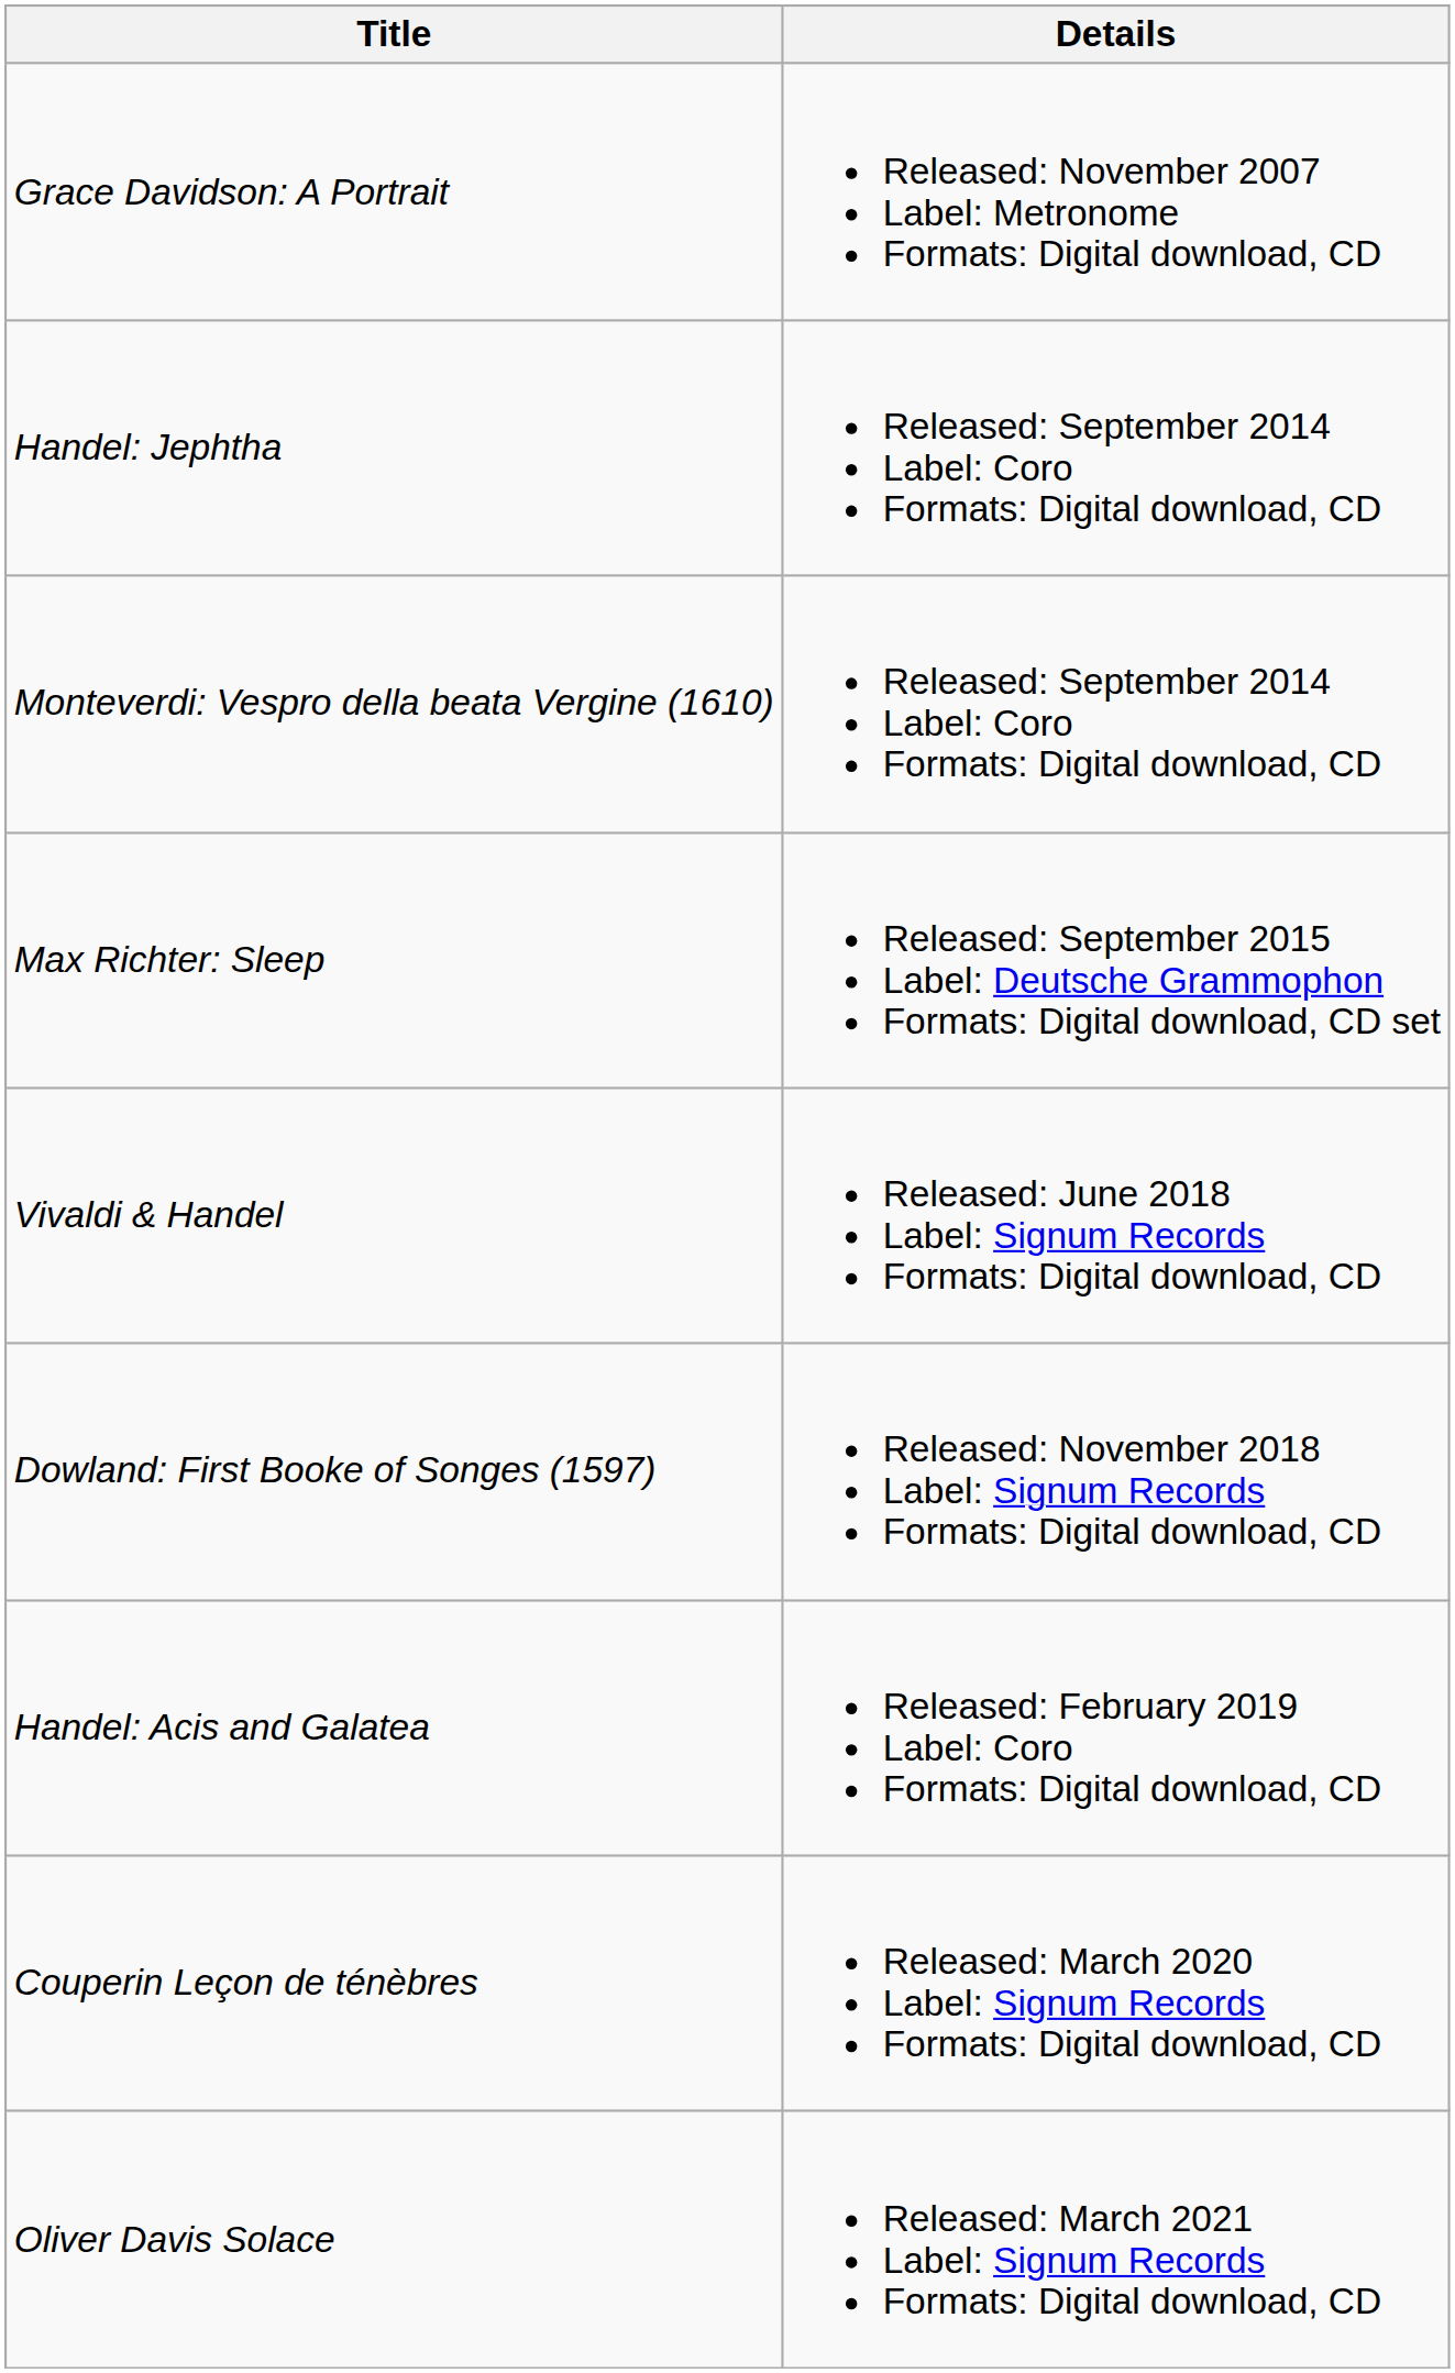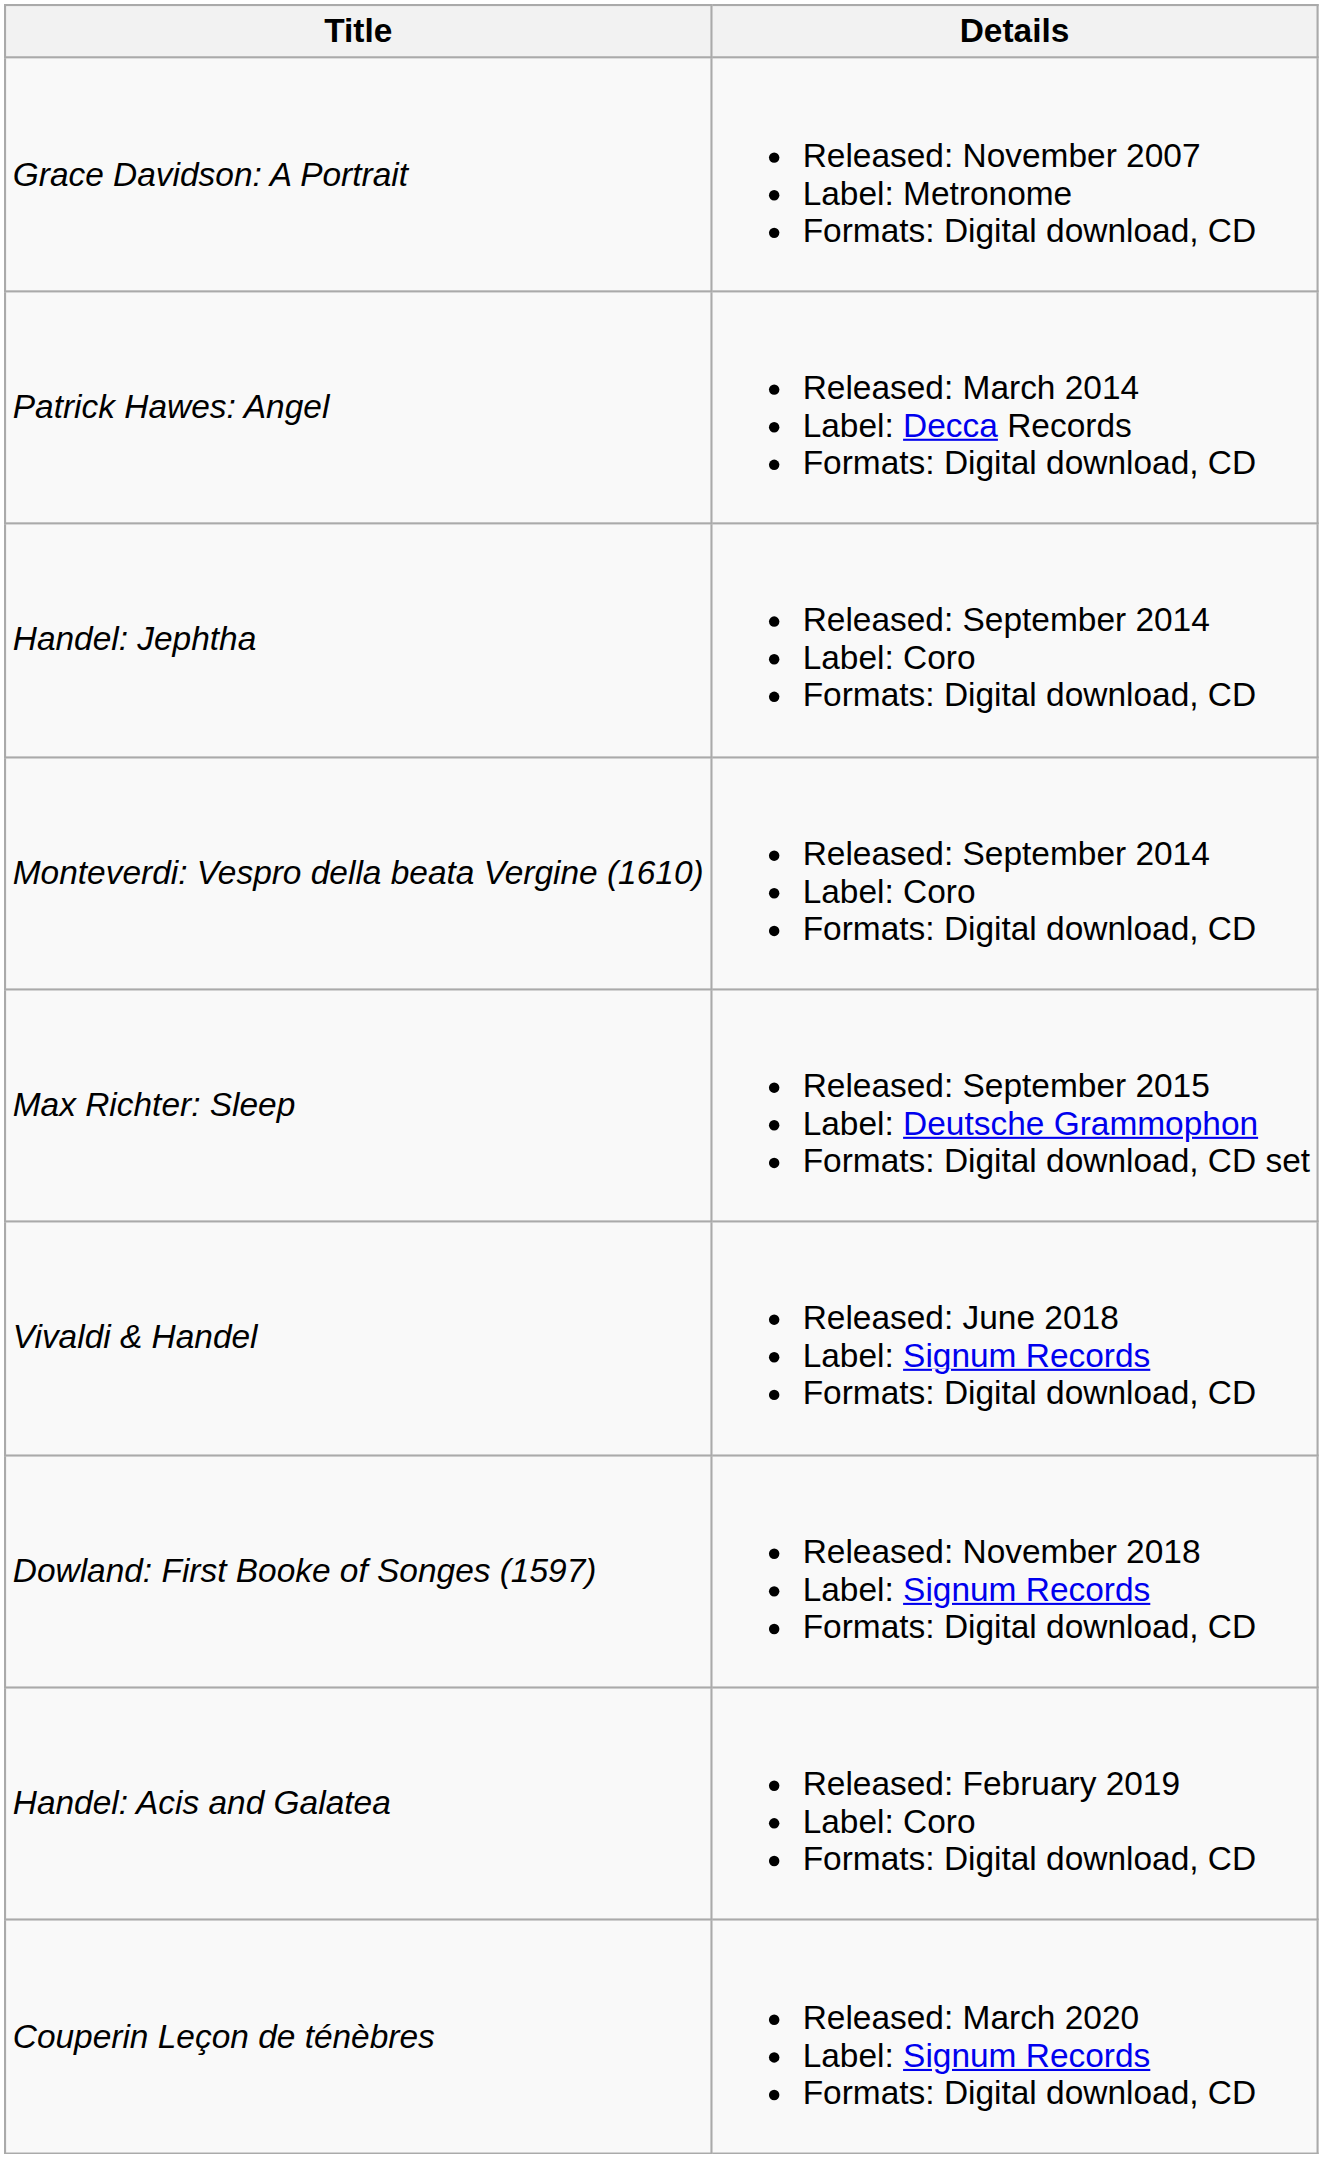 <table class="wikitable">
 <tr>
 <th>Title</th>
 <th>Details</th>
 </tr>
 <tr>
 <td><em>Grace Davidson: A Portrait</em></td>
 <td><br><ul><li>Released: November 2007</li><li>Label: Metronome</li><li>Formats: Digital download, CD</li></ul></td>
+</tr>
+<tr>
+<td><em>Patrick Hawes: Angel</em></td>
+<td><br><ul><li>Released: March 2014</li><li>Label: <a href='#'>Decca</a> Records</li><li>Formats: Digital download, CD</li></ul></td>
 </tr>
 <tr>
 <td><em>Handel: Jephtha</em></td>
 <td><br><ul><li>Released: September 2014</li><li>Label: Coro</li><li>Formats: Digital download, CD</li></ul></td>
 </tr>
 <tr>
 <td><em>Monteverdi: Vespro della beata Vergine (1610)</em></td>
 <td><br><ul><li>Released: September 2014</li><li>Label: Coro</li><li>Formats: Digital download, CD</li></ul></td>
 </tr>
 <tr>
 <td><em>Max Richter: Sleep</em></td>
 <td><br><ul><li>Released: September 2015</li><li>Label: <a href='#'>Deutsche Grammophon</a></li><li>Formats: Digital download, CD set</li></ul></td>
 </tr>
 <tr>
 <td><em>Vivaldi & Handel</em></td>
 <td><br><ul><li>Released: June 2018</li><li>Label: <a href='#'>Signum Records</a></li><li>Formats: Digital download, CD</li></ul></td>
 </tr>
 <tr>
 <td><em>Dowland: First Booke of Songes (1597)</em></td>
 <td><br><ul><li>Released: November 2018</li><li>Label: <a href='#'>Signum Records</a></li><li>Formats: Digital download, CD</li></ul></td>
 </tr>
 <tr>
 <td><em>Handel: Acis and Galatea</em></td>
 <td><br><ul><li>Released: February 2019</li><li>Label: Coro</li><li>Formats: Digital download, CD</li></ul></td>
 </tr>
 <tr>
 <td><em>Couperin Leçon de ténèbres</em><em> </em></td>
 <td><br><ul><li>Released: March 2020</li><li>Label: <a href='#'>Signum Records</a></li><li>Formats: Digital download, CD</li></ul></td>
 </tr>
-<tr>
-<td><em>Oliver Davis Solace</em></td>
-<td><br><ul><li>Released: March 2021</li><li>Label: <a href='#'>Signum Records</a></li><li>Formats: Digital download, CD</li></ul></td>
-</tr>
 </table>
